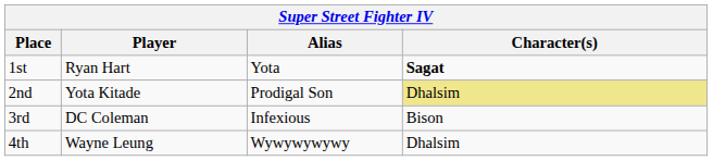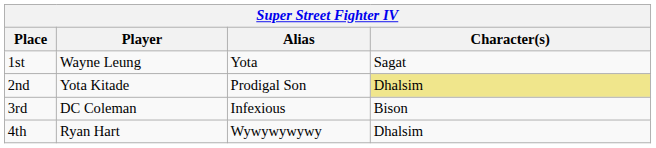 <table class="wikitable">
 <tr>
 <th colspan="4"><strong><em><a href='#'>Super Street Fighter IV</a></em></strong></th>
 </tr>
 <tr>
 <th style="width:50px;">Place</th>
 <th style="width:180px;">Player</th>
 <th style="width:150px;">Alias</th>
 <th style="width:300px;">Character(s)</th>
 </tr>
 <tr>
 <td>1st</td>
-<td> Ryan Hart</td>
+<td> Wayne Leung</td>
 <td>Yota</td>
-<td><strong>Sagat</strong></td>
+<td>Sagat</td>
 </tr>
 <tr>
 <td>2nd</td>
 <td> Yota Kitade</td>
 <td>Prodigal Son</td>
 <td style="background: khaki;">Dhalsim</td>
 </tr>
 <tr>
 <td>3rd</td>
 <td> DC Coleman</td>
 <td>Infexious</td>
 <td>Bison</td>
 </tr>
 <tr>
 <td>4th</td>
-<td> Wayne Leung</td>
+<td> Ryan Hart</td>
 <td>Wywywywywy</td>
 <td>Dhalsim</td>
 </tr>
 </table>
